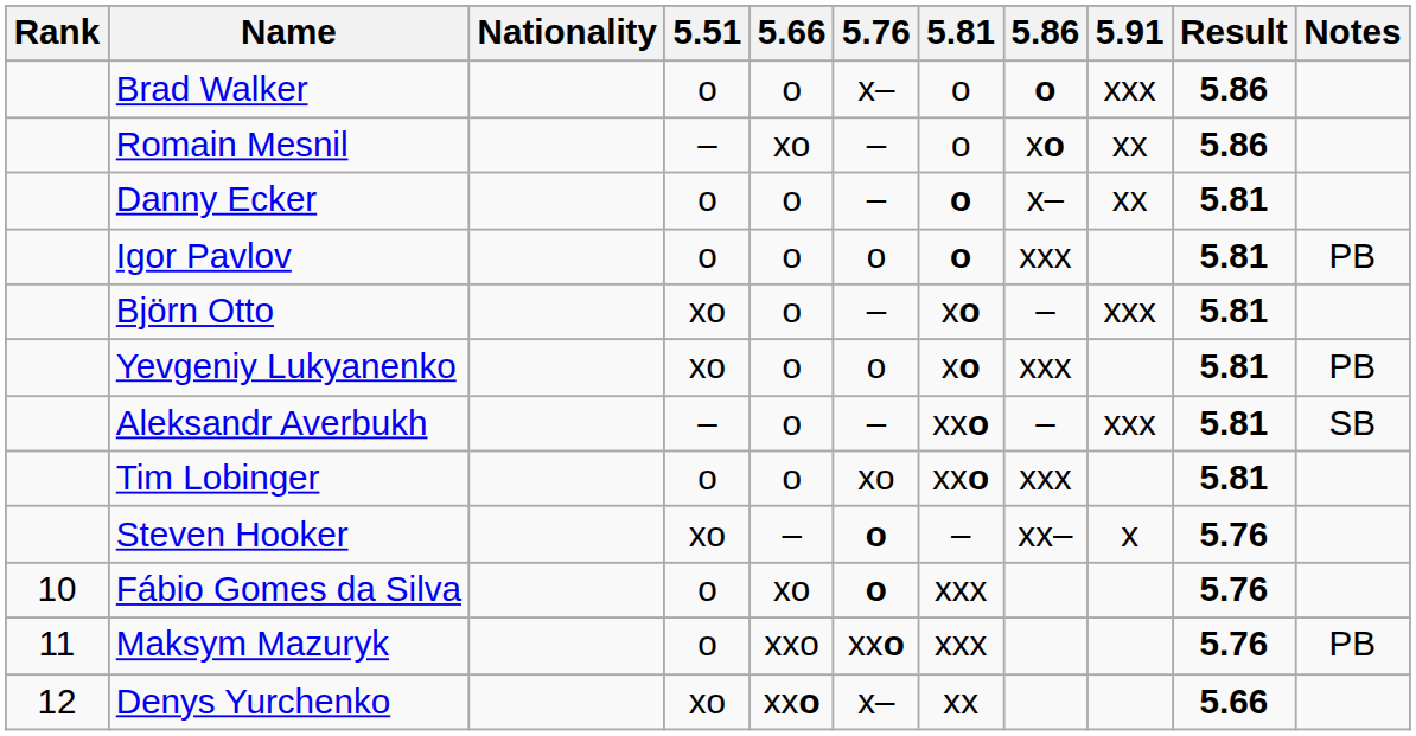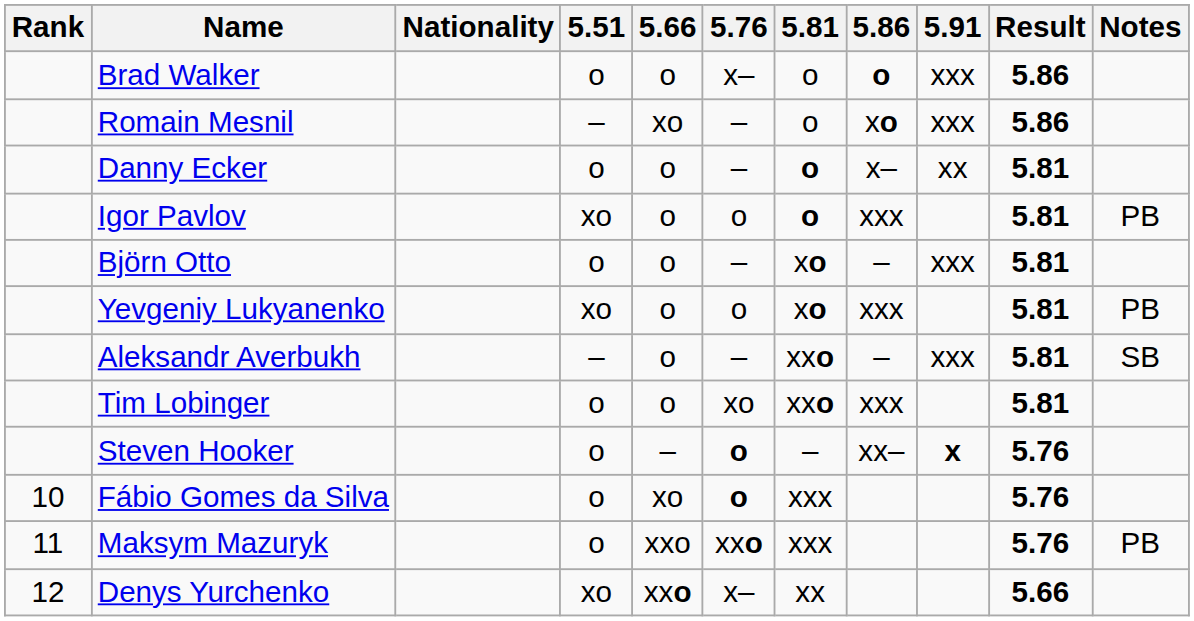 <table class="wikitable sortable" style="text-align:center">
 <tr>
 <th>Rank</th>
 <th>Name</th>
 <th>Nationality</th>
 <th>5.51</th>
 <th>5.66</th>
 <th>5.76</th>
 <th>5.81</th>
 <th>5.86</th>
 <th>5.91</th>
 <th>Result</th>
 <th>Notes</th>
 </tr>
 <tr>
 <td></td>
 <td align=left><a href='#'>Brad Walker</a></td>
 <td align=left></td>
 <td>o</td>
 <td>o</td>
 <td>x–</td>
 <td>o</td>
 <td><strong>o</strong></td>
 <td>xxx</td>
 <td><strong>5.86</strong></td>
 <td></td>
 </tr>
 <tr>
 <td></td>
 <td align=left><a href='#'>Romain Mesnil</a></td>
 <td align=left></td>
 <td>–</td>
 <td>xo</td>
 <td>–</td>
 <td>o</td>
 <td>x<strong>o</strong></td>
-<td>xx</td>
+<td>xxx</td>
 <td><strong>5.86</strong></td>
 <td></td>
 </tr>
 <tr>
 <td></td>
 <td align=left><a href='#'>Danny Ecker</a></td>
 <td align=left></td>
 <td>o</td>
 <td>o</td>
 <td>–</td>
 <td><strong>o</strong></td>
 <td>x–</td>
 <td>xx</td>
 <td><strong>5.81</strong></td>
 <td></td>
 </tr>
 <tr>
 <td></td>
 <td align=left><a href='#'>Igor Pavlov</a></td>
 <td align=left></td>
-<td>o</td>
+<td>xo</td>
 <td>o</td>
 <td>o</td>
 <td><strong>o</strong></td>
 <td>xxx</td>
 <td></td>
 <td><strong>5.81</strong></td>
 <td>PB</td>
 </tr>
 <tr>
 <td></td>
 <td align=left><a href='#'>Björn Otto</a></td>
 <td align=left></td>
-<td>xo</td>
+<td>o</td>
 <td>o</td>
 <td>–</td>
 <td>x<strong>o</strong></td>
 <td>–</td>
 <td>xxx</td>
 <td><strong>5.81</strong></td>
 <td></td>
 </tr>
 <tr>
 <td></td>
 <td align=left><a href='#'>Yevgeniy Lukyanenko</a></td>
 <td align=left></td>
 <td>xo</td>
 <td>o</td>
 <td>o</td>
 <td>x<strong>o</strong></td>
 <td>xxx</td>
 <td></td>
 <td><strong>5.81</strong></td>
 <td>PB</td>
 </tr>
 <tr>
 <td></td>
 <td align=left><a href='#'>Aleksandr Averbukh</a></td>
 <td align=left></td>
 <td>–</td>
 <td>o</td>
 <td>–</td>
 <td>xx<strong>o</strong></td>
 <td>–</td>
 <td>xxx</td>
 <td><strong>5.81</strong></td>
 <td>SB</td>
 </tr>
 <tr>
 <td></td>
 <td align=left><a href='#'>Tim Lobinger</a></td>
 <td align=left></td>
 <td>o</td>
 <td>o</td>
 <td>xo</td>
 <td>xx<strong>o</strong></td>
 <td>xxx</td>
 <td></td>
 <td><strong>5.81</strong></td>
 <td></td>
 </tr>
 <tr>
 <td></td>
 <td align=left><a href='#'>Steven Hooker</a></td>
 <td align=left></td>
-<td>xo</td>
+<td>o</td>
 <td>–</td>
 <td><strong>o</strong></td>
 <td>–</td>
 <td>xx–</td>
-<td>x</td>
+<td><strong>x</strong></td>
 <td><strong>5.76</strong></td>
 <td></td>
 </tr>
 <tr>
 <td>10</td>
 <td align=left><a href='#'>Fábio Gomes da Silva</a></td>
 <td align=left></td>
 <td>o</td>
 <td>xo</td>
 <td><strong>o</strong></td>
 <td>xxx</td>
 <td></td>
 <td></td>
 <td><strong>5.76</strong></td>
 <td></td>
 </tr>
 <tr>
 <td>11</td>
 <td align=left><a href='#'>Maksym Mazuryk</a></td>
 <td align=left></td>
 <td>o</td>
 <td>xxo</td>
 <td>xx<strong>o</strong></td>
 <td>xxx</td>
 <td></td>
 <td></td>
 <td><strong>5.76</strong></td>
 <td>PB</td>
 </tr>
 <tr>
 <td>12</td>
 <td align=left><a href='#'>Denys Yurchenko</a></td>
 <td align=left></td>
 <td>xo</td>
 <td>xx<strong>o</strong></td>
 <td>x–</td>
 <td>xx</td>
 <td></td>
 <td></td>
 <td><strong>5.66</strong></td>
 <td></td>
 </tr>
 </table>
